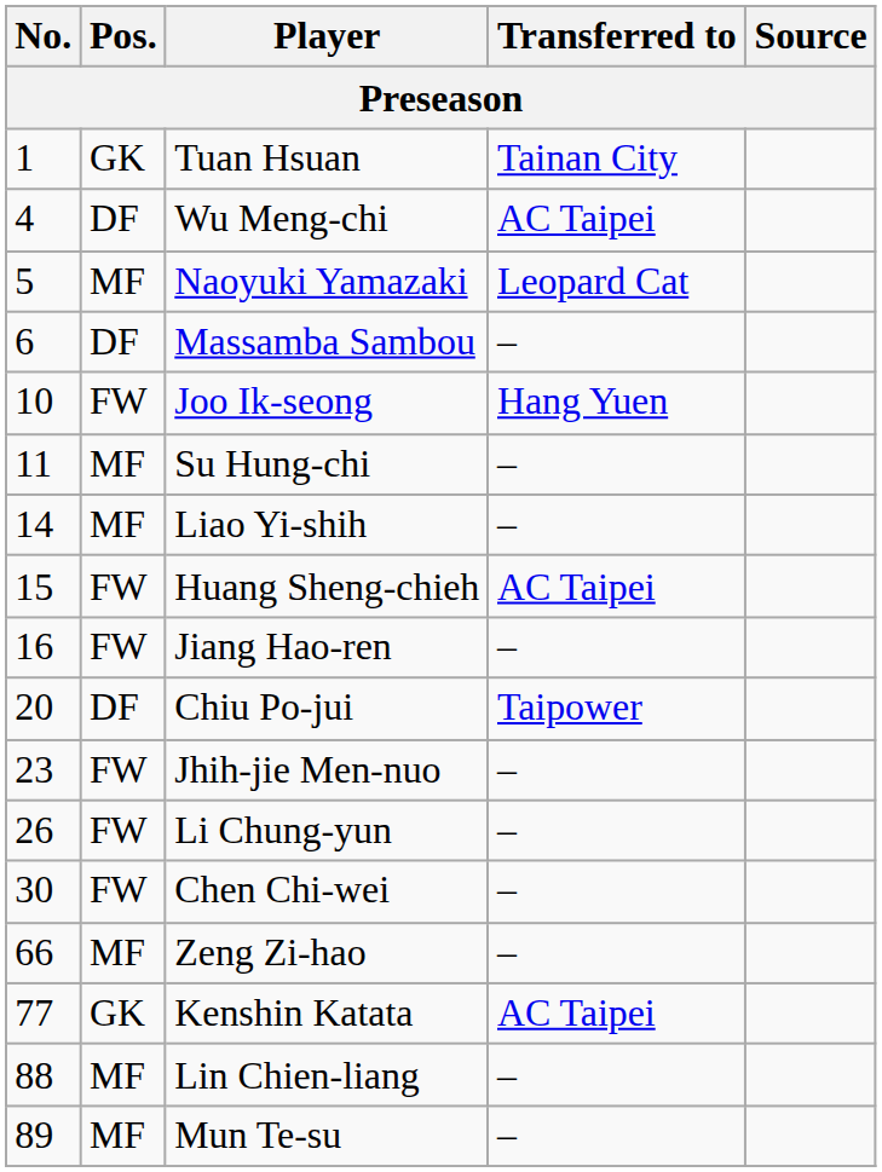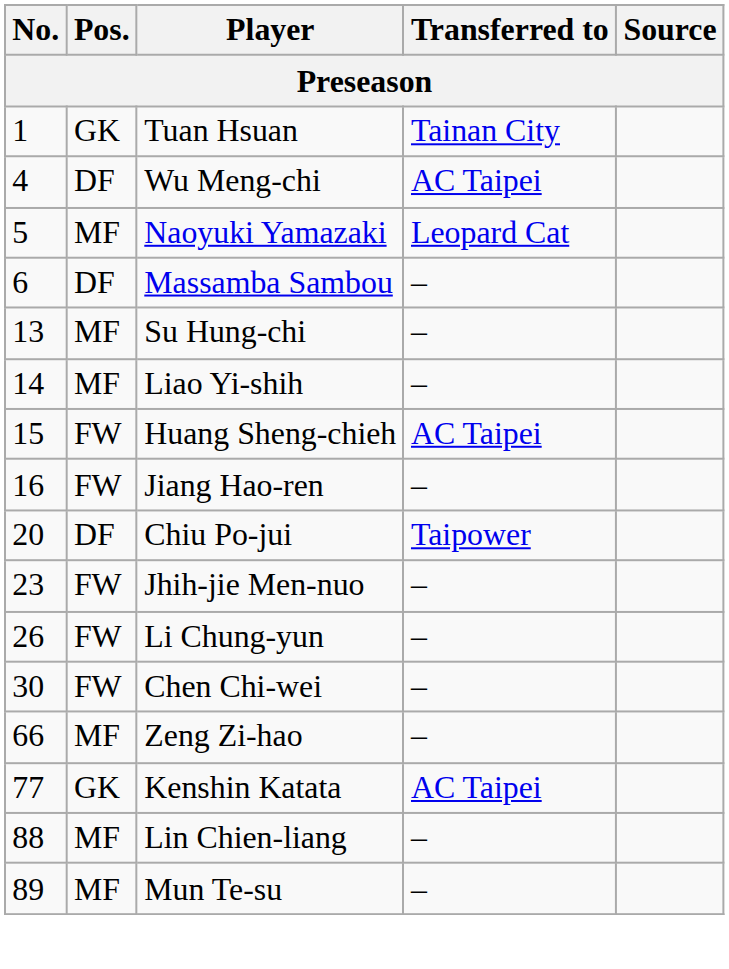 <table class="wikitable sortable">
 <tr>
 <th>No.</th>
 <th>Pos.</th>
 <th>Player</th>
 <th>Transferred to</th>
 <th>Source</th>
 </tr>
 <tr>
 <th colspan=5>Preseason</th>
 </tr>
 <tr>
 <td>1</td>
 <td>GK</td>
 <td>Tuan Hsuan</td>
 <td> <a href='#'>Tainan City</a></td>
 <td></td>
 </tr>
 <tr>
 <td>4</td>
 <td>DF</td>
 <td>Wu Meng-chi</td>
 <td> <a href='#'>AC Taipei</a></td>
 <td></td>
 </tr>
 <tr>
 <td>5</td>
 <td>MF</td>
 <td><a href='#'>Naoyuki Yamazaki</a></td>
 <td> <a href='#'>Leopard Cat</a></td>
 <td></td>
 </tr>
 <tr>
 <td>6</td>
 <td>DF</td>
 <td><a href='#'>Massamba Sambou</a></td>
 <td>–</td>
 <td></td>
 </tr>
 <tr>
-<td>10</td>
-<td>FW</td>
-<td><a href='#'>Joo Ik-seong</a></td>
-<td> <a href='#'>Hang Yuen</a></td>
-<td></td>
-</tr>
-<tr>
-<td>11</td>
+<td>13</td>
 <td>MF</td>
 <td>Su Hung-chi</td>
 <td>–</td>
 <td></td>
 </tr>
 <tr>
 <td>14</td>
 <td>MF</td>
 <td>Liao Yi-shih</td>
 <td>–</td>
 <td></td>
 </tr>
 <tr>
 <td>15</td>
 <td>FW</td>
 <td>Huang Sheng-chieh</td>
 <td> <a href='#'>AC Taipei</a></td>
 <td></td>
 </tr>
 <tr>
 <td>16</td>
 <td>FW</td>
 <td>Jiang Hao-ren</td>
 <td>–</td>
 <td></td>
 </tr>
 <tr>
 <td>20</td>
 <td>DF</td>
 <td>Chiu Po-jui</td>
 <td> <a href='#'>Taipower</a></td>
 <td></td>
 </tr>
 <tr>
 <td>23</td>
 <td>FW</td>
 <td>Jhih-jie Men-nuo</td>
 <td>–</td>
 <td></td>
 </tr>
 <tr>
 <td>26</td>
 <td>FW</td>
 <td>Li Chung-yun</td>
 <td>–</td>
 <td></td>
 </tr>
 <tr>
 <td>30</td>
 <td>FW</td>
 <td>Chen Chi-wei</td>
 <td>–</td>
 <td></td>
 </tr>
 <tr>
 <td>66</td>
 <td>MF</td>
 <td>Zeng Zi-hao</td>
 <td>–</td>
 <td></td>
 </tr>
 <tr>
 <td>77</td>
 <td>GK</td>
 <td>Kenshin Katata</td>
 <td> <a href='#'>AC Taipei</a></td>
 <td></td>
 </tr>
 <tr>
 <td>88</td>
 <td>MF</td>
 <td>Lin Chien-liang</td>
 <td>–</td>
 <td></td>
 </tr>
 <tr>
 <td>89</td>
 <td>MF</td>
 <td>Mun Te-su</td>
 <td>–</td>
 <td></td>
 </tr>
 <tr>
 </tr>
 </table>
